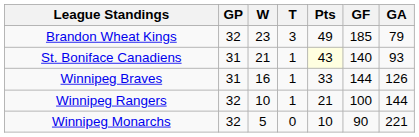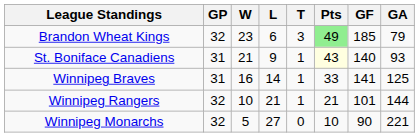 <table class="wikitable" style="text-align:center">
 <tr>
 <th width="45%">League Standings</th>
 <th width="6.25%">GP</th>
 <th width="6.25%">W</th>
+<th width="6.25%">L</th>
 <th width="6.25%">T</th>
 <th width="7.5%">Pts</th>
 <th width="7.5%">GF</th>
 <th width="7.5%">GA</th>
 </tr>
 <tr>
 <td><a href='#'>Brandon Wheat Kings</a></td>
 <td>32</td>
 <td>23</td>
+<td>6</td>
 <td>3</td>
-<td>49</td>
+<td style="background: lightgreen;">49</td>
 <td>185</td>
 <td>79</td>
 </tr>
 <tr>
 <td><a href='#'>St. Boniface Canadiens</a></td>
 <td>31</td>
 <td>21</td>
+<td>9</td>
 <td>1</td>
 <td style="background: lightyellow;">43</td>
 <td>140</td>
 <td>93</td>
 </tr>
 <tr>
 <td><a href='#'>Winnipeg Braves</a></td>
 <td>31</td>
 <td>16</td>
+<td>14</td>
 <td>1</td>
 <td>33</td>
-<td>144</td>
-<td>126</td>
+<td>141</td>
+<td>125</td>
 </tr>
 <tr>
 <td><a href='#'>Winnipeg Rangers</a></td>
 <td>32</td>
 <td>10</td>
+<td>21</td>
 <td>1</td>
 <td>21</td>
-<td>100</td>
+<td>101</td>
 <td>144</td>
 </tr>
 <tr>
 <td><a href='#'>Winnipeg Monarchs</a></td>
 <td>32</td>
 <td>5</td>
+<td>27</td>
 <td>0</td>
 <td>10</td>
 <td>90</td>
 <td>221</td>
 </tr>
 </table>
